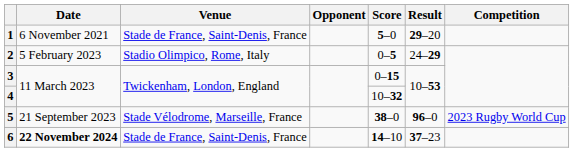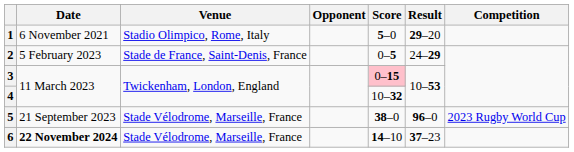 <table class="wikitable plainrowheaders" style="font-size:90%;">
 <tr>
 <th scope=col></th>
 <th scope=col data-sort-type=date>Date</th>
 <th scope=col>Venue</th>
 <th scope=col>Opponent</th>
 <th scope=col>Score</th>
 <th scope=col>Result</th>
 <th scope=col>Competition</th>
 </tr>
 <tr>
 <th scope=row>1</th>
 <td>6 November 2021</td>
-<td><a href='#'>Stade de France</a>, <a href='#'>Saint-Denis</a>, France</td>
+<td><a href='#'>Stadio Olimpico</a>, <a href='#'>Rome</a>, Italy</td>
 <td></td>
 <td align=center><strong>5</strong>–0</td>
 <td align=center><strong>29</strong>–20</td>
 <td></td>
 </tr>
 <tr>
 <th scope=row>2</th>
 <td>5 February 2023</td>
-<td><a href='#'>Stadio Olimpico</a>, <a href='#'>Rome</a>, Italy</td>
+<td><a href='#'>Stade de France</a>, <a href='#'>Saint-Denis</a>, France</td>
 <td></td>
 <td align=center>0–<strong>5</strong></td>
 <td align=center>24–<strong>29</strong></td>
 <td rowspan=3></td>
 </tr>
 <tr>
 <th scope=row>3</th>
 <td rowspan=2>11 March 2023</td>
 <td rowspan=2><a href='#'>Twickenham</a>, <a href='#'>London</a>, England</td>
 <td rowspan=2></td>
-<td align=center>0–<strong>15</strong></td>
+<td align=center style="background: pink;">0–<strong>15</strong></td>
 <td rowspan=2 style="text-align:center;">10–<strong>53</strong></td>
 </tr>
 <tr>
 <th scope=row>4</th>
 <td align=center>10–<strong>32</strong></td>
 </tr>
 <tr>
 <th scope=row>5</th>
 <td>21 September 2023</td>
 <td><a href='#'>Stade Vélodrome</a>, <a href='#'>Marseille</a>, France</td>
 <td></td>
 <td align=center><strong>38</strong>–0</td>
 <td align=center><strong>96</strong>–0</td>
 <td><a href='#'>2023 Rugby World Cup</a></td>
 </tr>
 <tr>
 <th scope=row>6</th>
 <td><strong>22 November 2024</strong></td>
-<td><a href='#'>Stade de France</a>, <a href='#'>Saint-Denis</a>, France</td>
+<td><a href='#'>Stade Vélodrome</a>, <a href='#'>Marseille</a>, France</td>
 <td></td>
 <td align=center><strong>14</strong>–10</td>
 <td align=center><strong>37</strong>–23</td>
 <td></td>
 </tr>
 </table>
